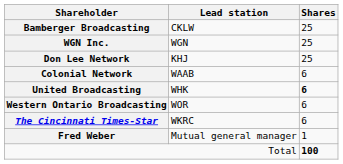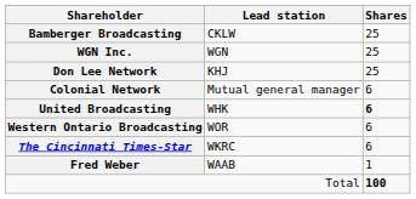 <table class="wikitable sortable">
 <tr>
 <th scope = "col">Shareholder</th>
 <th scope = "col">Lead station</th>
 <th scope = "col">Shares</th>
 </tr>
 <tr>
 <th scope = "row" >Bamberger Broadcasting</th>
 <td>CKLW</td>
 <td>25</td>
 </tr>
 <tr>
 <th scope = "row" >WGN Inc.</th>
 <td>WGN</td>
 <td>25</td>
 </tr>
 <tr>
 <th scope = "row" >Don Lee Network</th>
 <td>KHJ</td>
 <td>25</td>
 </tr>
 <tr>
 <th scope = "row" >Colonial Network</th>
-<td>WAAB</td>
+<td>Mutual general manager</td>
 <td>6</td>
 </tr>
 <tr>
 <th scope = "row" >United Broadcasting</th>
 <td>WHK</td>
 <td><strong>6</strong></td>
 </tr>
 <tr>
 <th scope = "row" >Western Ontario Broadcasting</th>
 <td>WOR</td>
 <td>6</td>
 </tr>
 <tr>
 <th scope = "row" ><em><a href='#'>The Cincinnati Times-Star</a></em></th>
 <td>WKRC</td>
 <td>6</td>
 </tr>
 <tr>
 <th scope = "row" >Fred Weber</th>
-<td>Mutual general manager</td>
+<td>WAAB</td>
 <td>1</td>
 </tr>
 <tr class="sortbottom">
 <td colspan="2" style="text-align:right;" scope="row" >Total</td>
 <td><strong>100</strong></td>
 </tr>
 </table>
